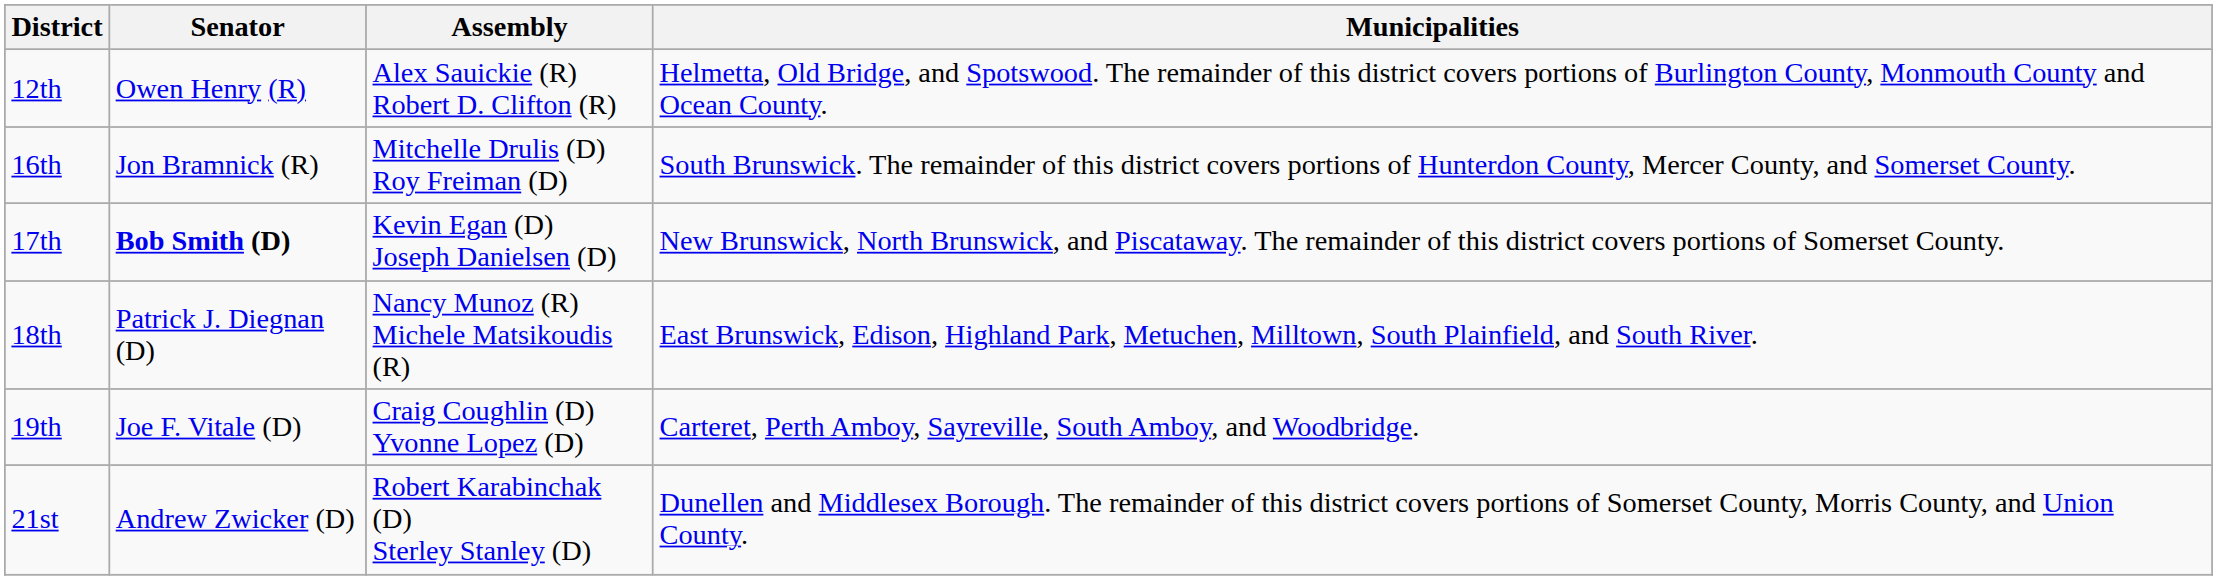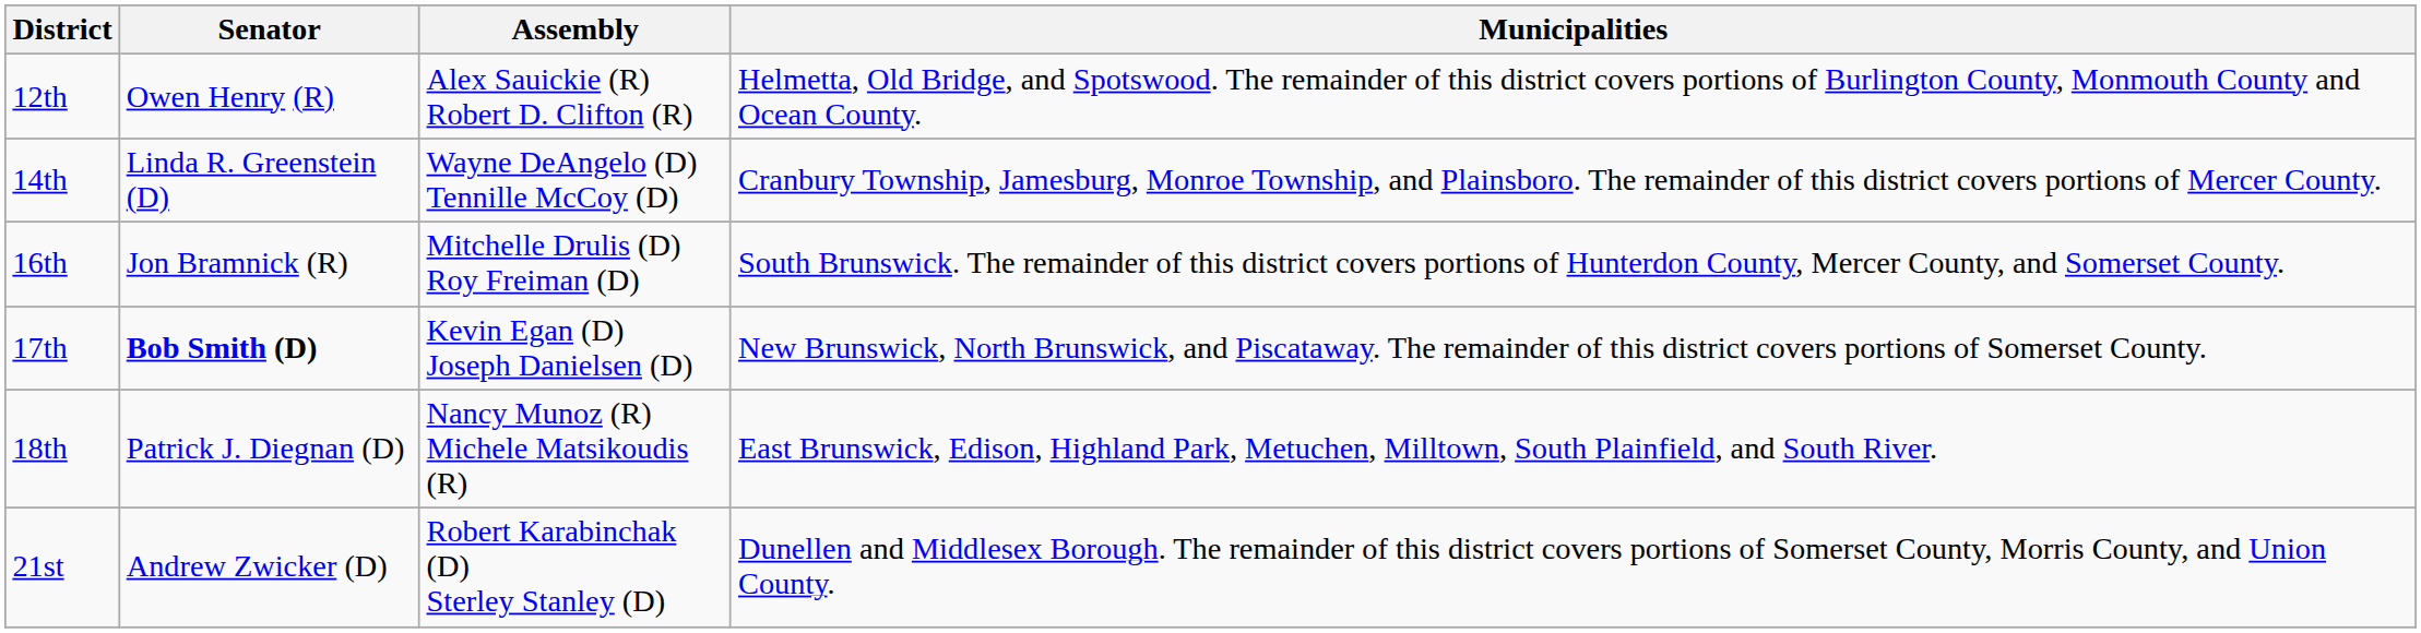 <table class="wikitable">
 <tr>
 <th>District</th>
 <th>Senator</th>
 <th>Assembly</th>
 <th>Municipalities</th>
 </tr>
 <tr>
 <td><a href='#'>12th</a></td>
 <td><a href='#'>Owen Henry</a> <a href='#'>(R)</a></td>
 <td><a href='#'>Alex Sauickie</a> (R)<br><a href='#'>Robert D. Clifton</a> (R)</td>
 <td><a href='#'>Helmetta</a>, <a href='#'>Old Bridge</a>, and <a href='#'>Spotswood</a>. The remainder of this district covers portions of <a href='#'>Burlington County</a>, <a href='#'>Monmouth County</a> and <a href='#'>Ocean County</a>.</td>
+</tr>
+<tr>
+<td><a href='#'>14th</a></td>
+<td><a href='#'>Linda R. Greenstein</a> <a href='#'>(D)</a></td>
+<td><a href='#'>Wayne DeAngelo</a> (D)<br><a href='#'>Tennille McCoy</a> (D)</td>
+<td><a href='#'>Cranbury Township</a>, <a href='#'>Jamesburg</a>, <a href='#'>Monroe Township</a>, and <a href='#'>Plainsboro</a>. The remainder of this district covers portions of <a href='#'>Mercer County</a>.</td>
 </tr>
 <tr>
 <td><a href='#'>16th</a></td>
 <td><a href='#'>Jon Bramnick</a> (R)</td>
 <td><a href='#'>Mitchelle Drulis</a> (D)<br><a href='#'>Roy Freiman</a> (D)</td>
 <td><a href='#'>South Brunswick</a>. The remainder of this district covers portions of <a href='#'>Hunterdon County</a>, Mercer County, and <a href='#'>Somerset County</a>.</td>
 </tr>
 <tr>
 <td><a href='#'>17th</a></td>
 <td><strong><a href='#'>Bob Smith</a> (D)</strong></td>
 <td><a href='#'>Kevin Egan</a> (D)<br><a href='#'>Joseph Danielsen</a> (D)</td>
 <td><a href='#'>New Brunswick</a>, <a href='#'>North Brunswick</a>, and <a href='#'>Piscataway</a>. The remainder of this district covers portions of Somerset County.</td>
 </tr>
 <tr>
 <td><a href='#'>18th</a></td>
 <td><a href='#'>Patrick J. Diegnan</a> (D)</td>
 <td><a href='#'>Nancy Munoz</a> (R)<br><a href='#'>Michele Matsikoudis</a> (R)</td>
 <td><a href='#'>East Brunswick</a>, <a href='#'>Edison</a>, <a href='#'>Highland Park</a>, <a href='#'>Metuchen</a>, <a href='#'>Milltown</a>, <a href='#'>South Plainfield</a>, and <a href='#'>South River</a>.</td>
 </tr>
 <tr>
-<td><a href='#'>19th</a></td>
-<td><a href='#'>Joe F. Vitale</a> (D)</td>
-<td><a href='#'>Craig Coughlin</a> (D)<br><a href='#'>Yvonne Lopez</a> (D)</td>
-<td><a href='#'>Carteret</a>, <a href='#'>Perth Amboy</a>, <a href='#'>Sayreville</a>, <a href='#'>South Amboy</a>, and <a href='#'>Woodbridge</a>.</td>
-</tr>
-<tr>
 <td><a href='#'>21st</a></td>
 <td><a href='#'>Andrew Zwicker</a> (D)</td>
 <td><a href='#'>Robert Karabinchak</a> (D)<br><a href='#'>Sterley Stanley</a> (D)</td>
 <td><a href='#'>Dunellen</a> and <a href='#'>Middlesex Borough</a>. The remainder of this district covers portions of Somerset County, Morris County, and <a href='#'>Union County</a>.</td>
 </tr>
 </table>
